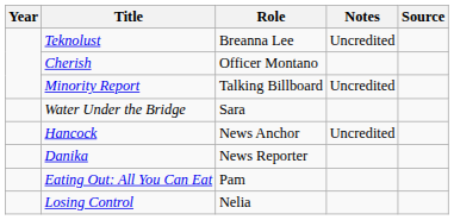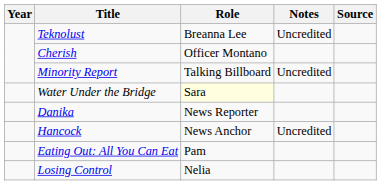 <table class="wikitable sortable plainrowheaders">
 <tr>
 <th scope="col">Year</th>
 <th scope="col">Title</th>
 <th scope="col">Role</th>
 <th class="unsortable" scope="col">Notes</th>
 <th class="unsortable" scope="col">Source</th>
 </tr>
 <tr>
 <td rowspan="3"></td>
 <td><em><a href='#'>Teknolust</a></em></td>
 <td>Breanna Lee</td>
 <td>Uncredited</td>
 <td></td>
 </tr>
 <tr>
 <td><em><a href='#'>Cherish</a></em></td>
 <td>Officer Montano</td>
 <td></td>
 <td></td>
 </tr>
 <tr>
 <td><em><a href='#'>Minority Report</a></em></td>
 <td>Talking Billboard</td>
 <td>Uncredited</td>
 <td></td>
 </tr>
 <tr>
 <td></td>
 <td><em>Water Under the Bridge</em></td>
-<td>Sara</td>
+<td style="background: lightyellow;">Sara</td>
+<td></td>
+<td></td>
+</tr>
+<tr>
+<td></td>
+<td><em><a href='#'>Danika</a></em></td>
+<td>News Reporter</td>
 <td></td>
 <td></td>
 </tr>
 <tr>
 <td></td>
 <td><em><a href='#'>Hancock</a></em></td>
 <td>News Anchor</td>
 <td>Uncredited</td>
-<td></td>
-</tr>
-<tr>
-<td></td>
-<td><em><a href='#'>Danika</a></em></td>
-<td>News Reporter</td>
-<td></td>
 <td></td>
 </tr>
 <tr>
 <td></td>
 <td><em><a href='#'>Eating Out: All You Can Eat</a></em></td>
 <td>Pam</td>
 <td></td>
 <td></td>
 </tr>
 <tr>
 <td></td>
 <td><em><a href='#'>Losing Control</a></em></td>
 <td>Nelia</td>
 <td></td>
 <td></td>
 </tr>
 </table>
